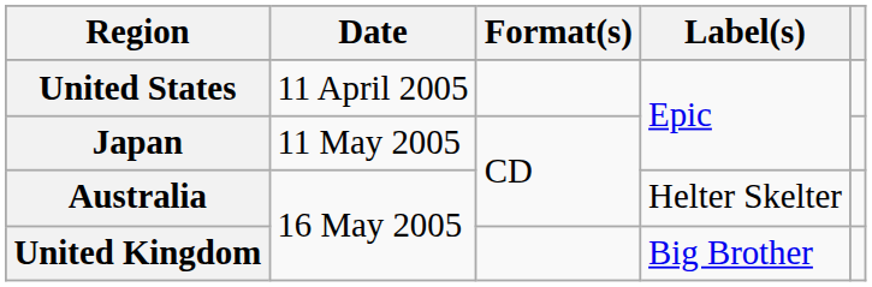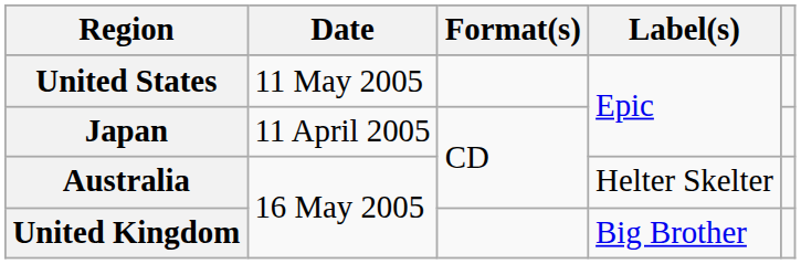 <table class="wikitable plainrowheaders">
 <tr>
 <th scope="col">Region</th>
 <th scope="col">Date</th>
 <th scope="col">Format(s)</th>
 <th scope="col">Label(s)</th>
 <th scope="col"></th>
 </tr>
 <tr>
 <th scope="row">United States</th>
-<td>11 April 2005</td>
+<td>11 May 2005</td>
 <td></td>
 <td rowspan="2"><a href='#'>Epic</a></td>
 <td></td>
 </tr>
 <tr>
 <th scope="row">Japan</th>
-<td>11 May 2005</td>
+<td>11 April 2005</td>
 <td rowspan="2">CD</td>
 <td></td>
 </tr>
 <tr>
 <th scope="row">Australia</th>
 <td rowspan="2">16 May 2005</td>
 <td>Helter Skelter</td>
 <td></td>
 </tr>
 <tr>
 <th scope="row">United Kingdom</th>
 <td></td>
 <td><a href='#'>Big Brother</a></td>
 <td></td>
 </tr>
 </table>
